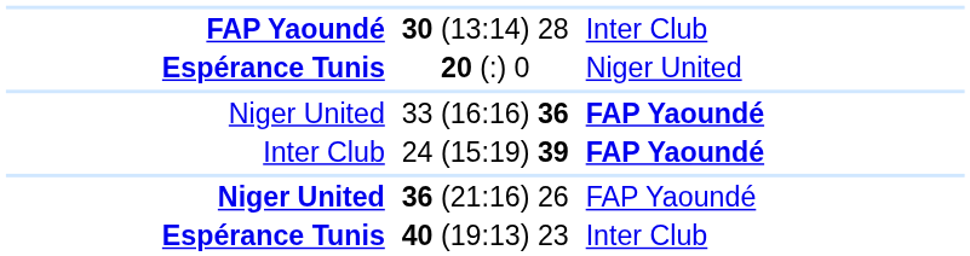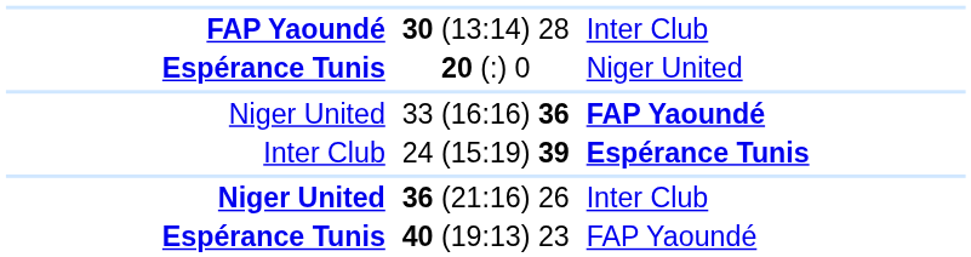 <table style="text-align:center" width=550>
 <tr>
 <th width=30%></th>
 <th width=15%></th>
 <th width=30%></th>
 </tr>
 <tr align="left" bgcolor=#D0E7FF>
 <td colspan=4></td>
 </tr>
 <tr>
 <td align="right"><strong><a href='#'>FAP Yaoundé</a></strong> </td>
 <td><strong>30</strong> (13:14) 28</td>
 <td align=left> <a href='#'>Inter Club</a></td>
 </tr>
 <tr>
 <td align="right"><strong><a href='#'>Espérance Tunis</a></strong> </td>
 <td><strong>20</strong> (:) 0</td>
 <td align=left> <a href='#'>Niger United</a></td>
 </tr>
 <tr align="left" bgcolor=#D0E7FF>
 <td colspan=4></td>
 </tr>
 <tr>
 <td align="right"><a href='#'>Niger United</a> </td>
 <td>33 (16:16) <strong>36</strong></td>
 <td align=left> <strong><a href='#'>FAP Yaoundé</a></strong></td>
 </tr>
 <tr>
 <td align="right"><a href='#'>Inter Club</a> </td>
 <td>24 (15:19) <strong>39</strong></td>
-<td align=left> <strong><a href='#'>FAP Yaoundé</a></strong></td>
+<td align=left> <strong><a href='#'>Espérance Tunis</a></strong></td>
 </tr>
 <tr align="left" bgcolor=#D0E7FF>
 <td colspan=4></td>
 </tr>
 <tr>
 <td align="right"><strong><a href='#'>Niger United</a></strong> </td>
 <td><strong>36</strong> (21:16) 26</td>
-<td align=left> <a href='#'>FAP Yaoundé</a></td>
+<td align=left> <a href='#'>Inter Club</a></td>
 </tr>
 <tr>
 <td align="right"><strong><a href='#'>Espérance Tunis</a></strong> </td>
 <td><strong>40</strong> (19:13) 23</td>
-<td align=left> <a href='#'>Inter Club</a></td>
+<td align=left> <a href='#'>FAP Yaoundé</a></td>
 </tr>
 </table>
